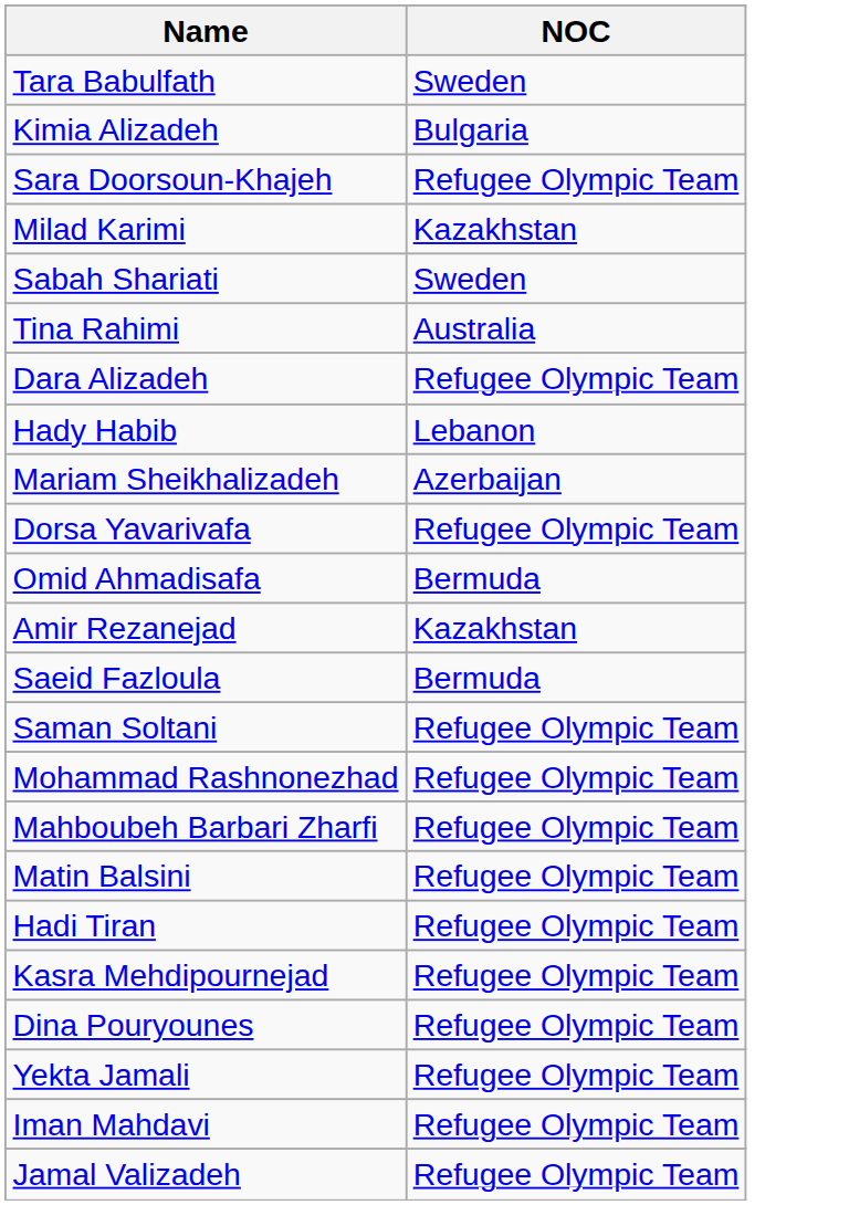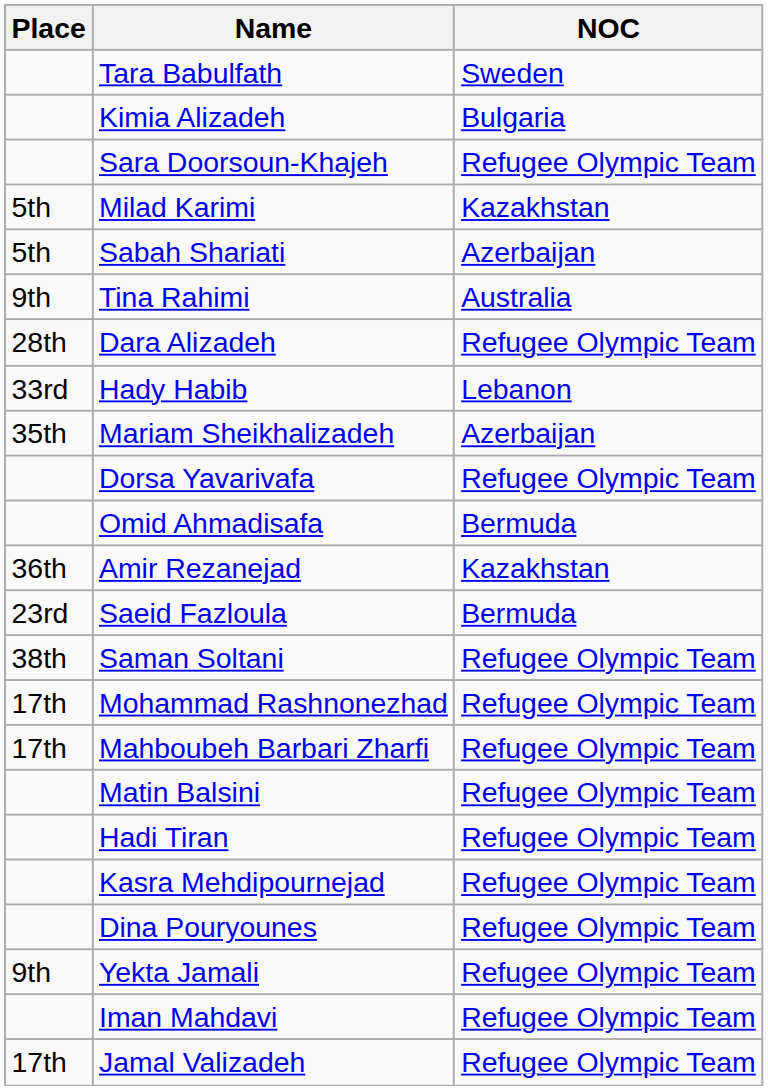 <table class="wikitable sortable" style="font-size: 95%;">
 <tr>
+<th>Place</th>
 <th>Name</th>
 <th>NOC</th>
 </tr>
 <tr>
+<td></td>
 <td><a href='#'>Tara Babulfath</a></td>
 <td><a href='#'>Sweden</a></td>
 </tr>
 <tr>
+<td></td>
 <td><a href='#'>Kimia Alizadeh</a></td>
 <td><a href='#'>Bulgaria</a></td>
 </tr>
 <tr>
+<td></td>
 <td><a href='#'>Sara Doorsoun-Khajeh</a></td>
 <td><a href='#'>Refugee Olympic Team</a></td>
 </tr>
 <tr>
+<td>5th</td>
 <td><a href='#'>Milad Karimi</a></td>
 <td><a href='#'>Kazakhstan</a></td>
 </tr>
 <tr>
+<td>5th</td>
 <td><a href='#'>Sabah Shariati</a></td>
-<td><a href='#'>Sweden</a></td>
+<td><a href='#'>Azerbaijan</a></td>
 </tr>
 <tr>
+<td>9th</td>
 <td><a href='#'>Tina Rahimi</a></td>
 <td><a href='#'>Australia</a></td>
 </tr>
 <tr>
+<td>28th</td>
 <td><a href='#'>Dara Alizadeh</a></td>
 <td><a href='#'>Refugee Olympic Team</a></td>
 </tr>
 <tr>
+<td>33rd</td>
 <td><a href='#'>Hady Habib</a></td>
 <td><a href='#'>Lebanon</a></td>
 </tr>
 <tr>
+<td>35th</td>
 <td><a href='#'>Mariam Sheikhalizadeh</a></td>
 <td><a href='#'>Azerbaijan</a></td>
 </tr>
 <tr>
+<td></td>
 <td><a href='#'>Dorsa Yavarivafa</a></td>
 <td><a href='#'>Refugee Olympic Team</a></td>
 </tr>
 <tr>
+<td></td>
 <td><a href='#'>Omid Ahmadisafa</a></td>
 <td><a href='#'>Bermuda</a></td>
 </tr>
 <tr>
+<td>36th</td>
 <td><a href='#'>Amir Rezanejad</a></td>
 <td><a href='#'>Kazakhstan</a></td>
 </tr>
 <tr>
+<td>23rd</td>
 <td><a href='#'>Saeid Fazloula</a></td>
 <td><a href='#'>Bermuda</a></td>
 </tr>
 <tr>
+<td>38th</td>
 <td><a href='#'>Saman Soltani</a></td>
 <td><a href='#'>Refugee Olympic Team</a></td>
 </tr>
 <tr>
+<td>17th</td>
 <td><a href='#'>Mohammad Rashnonezhad</a></td>
 <td><a href='#'>Refugee Olympic Team</a></td>
 </tr>
 <tr>
+<td>17th</td>
 <td><a href='#'>Mahboubeh Barbari Zharfi</a></td>
 <td><a href='#'>Refugee Olympic Team</a></td>
 </tr>
 <tr>
+<td></td>
 <td><a href='#'>Matin Balsini</a></td>
 <td><a href='#'>Refugee Olympic Team</a></td>
 </tr>
 <tr>
+<td></td>
 <td><a href='#'>Hadi Tiran</a></td>
 <td><a href='#'>Refugee Olympic Team</a></td>
 </tr>
 <tr>
+<td></td>
 <td><a href='#'>Kasra Mehdipournejad</a></td>
 <td><a href='#'>Refugee Olympic Team</a></td>
 </tr>
 <tr>
+<td></td>
 <td><a href='#'>Dina Pouryounes</a></td>
 <td><a href='#'>Refugee Olympic Team</a></td>
 </tr>
 <tr>
+<td>9th</td>
 <td><a href='#'>Yekta Jamali</a></td>
 <td><a href='#'>Refugee Olympic Team</a></td>
 </tr>
 <tr>
+<td></td>
 <td><a href='#'>Iman Mahdavi</a></td>
 <td><a href='#'>Refugee Olympic Team</a></td>
 </tr>
 <tr>
+<td>17th</td>
 <td><a href='#'>Jamal Valizadeh</a></td>
 <td><a href='#'>Refugee Olympic Team</a></td>
 </tr>
 </table>
